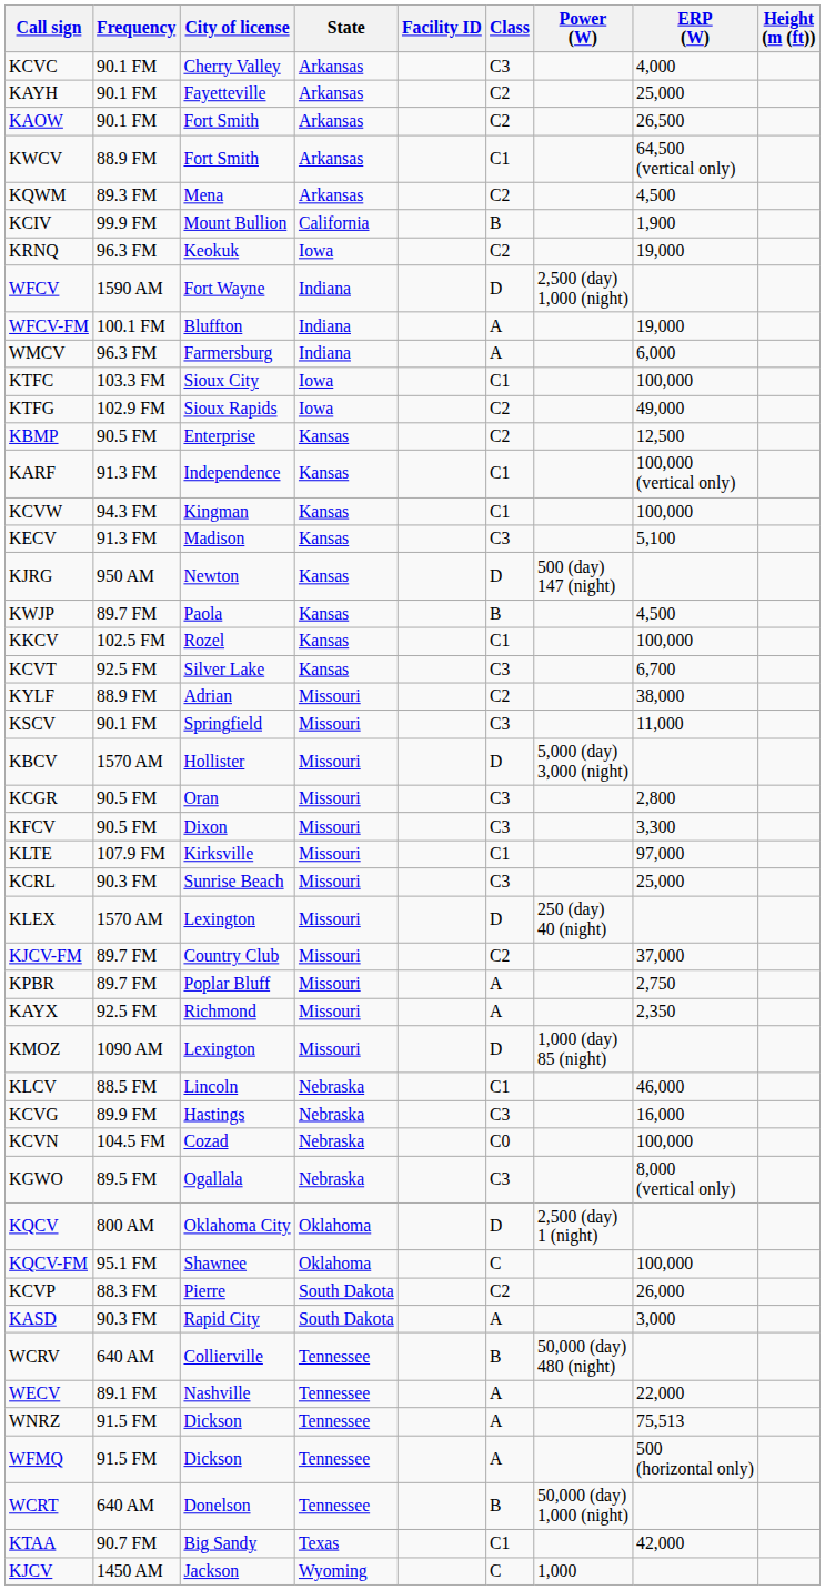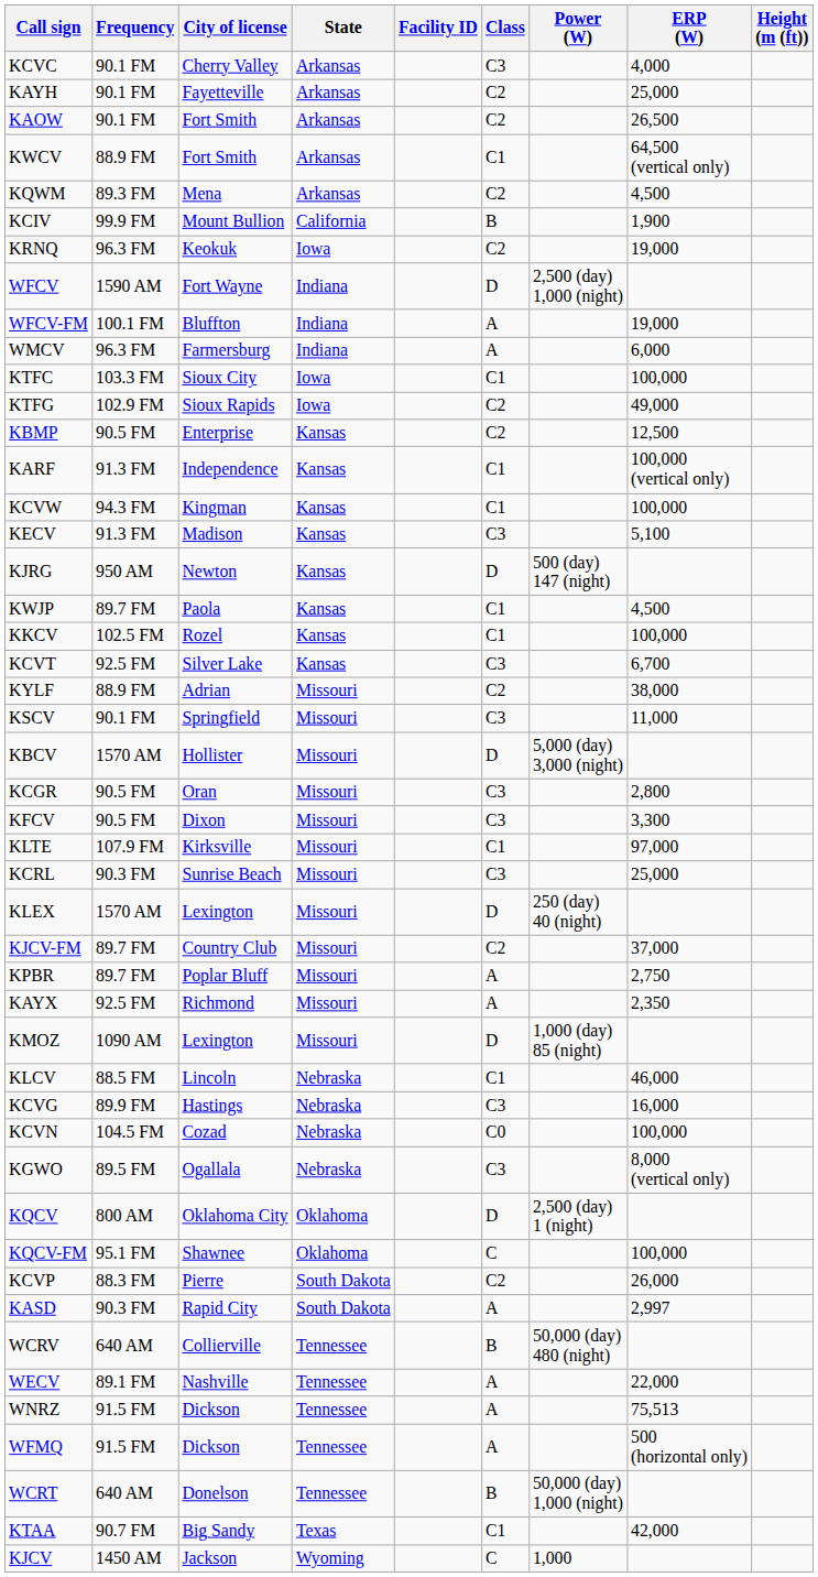 <table class="wikitable sortable">
 <tr>
 <th><a href='#'>Call sign</a></th>
 <th data-sort-type="number"><a href='#'>Frequency</a></th>
 <th><a href='#'>City of license</a></th>
 <th>State</th>
 <th data-sort-type="number"><a href='#'>Facility ID</a></th>
 <th><a href='#'>Class</a></th>
 <th data-sort-type="number"><a href='#'>Power</a><br>(<a href='#'>W</a>)</th>
 <th data-sort-type="number"><a href='#'>ERP</a><br>(<a href='#'>W</a>)</th>
 <th data-sort-type="number"><a href='#'>Height</a><br>(<a href='#'>m</a> (<a href='#'>ft</a>))</th>
 </tr>
 <tr>
 <td>KCVC</td>
 <td>90.1 FM</td>
 <td><a href='#'>Cherry Valley</a></td>
 <td><a href='#'>Arkansas</a></td>
 <td></td>
 <td>C3</td>
 <td></td>
 <td>4,000</td>
 <td></td>
 </tr>
 <tr>
 <td>KAYH</td>
 <td>90.1 FM</td>
 <td><a href='#'>Fayetteville</a></td>
 <td><a href='#'>Arkansas</a></td>
 <td></td>
 <td>C2</td>
 <td></td>
 <td>25,000</td>
 <td></td>
 </tr>
 <tr>
 <td><a href='#'>KAOW</a></td>
 <td>90.1 FM</td>
 <td><a href='#'>Fort Smith</a></td>
 <td><a href='#'>Arkansas</a></td>
 <td></td>
 <td>C2</td>
 <td></td>
 <td>26,500</td>
 <td></td>
 </tr>
 <tr>
 <td>KWCV</td>
 <td>88.9 FM</td>
 <td><a href='#'>Fort Smith</a></td>
 <td><a href='#'>Arkansas</a></td>
 <td></td>
 <td>C1</td>
 <td></td>
 <td>64,500 <br> (vertical only)</td>
 <td></td>
 </tr>
 <tr>
 <td>KQWM</td>
 <td>89.3 FM</td>
 <td><a href='#'>Mena</a></td>
 <td><a href='#'>Arkansas</a></td>
 <td></td>
 <td>C2</td>
 <td></td>
 <td>4,500</td>
 <td></td>
 </tr>
 <tr>
 <td>KCIV</td>
 <td>99.9 FM</td>
 <td><a href='#'>Mount Bullion</a></td>
 <td><a href='#'>California</a></td>
 <td></td>
 <td>B</td>
 <td></td>
 <td>1,900</td>
 <td></td>
 </tr>
 <tr>
 <td>KRNQ</td>
 <td>96.3 FM</td>
 <td><a href='#'>Keokuk</a></td>
 <td><a href='#'>Iowa</a></td>
 <td></td>
 <td>C2</td>
 <td></td>
 <td>19,000</td>
 <td></td>
 </tr>
 <tr>
 <td><a href='#'>WFCV</a></td>
 <td>1590 AM</td>
 <td><a href='#'>Fort Wayne</a></td>
 <td><a href='#'>Indiana</a></td>
 <td></td>
 <td>D</td>
 <td>2,500 (day) <br> 1,000 (night)</td>
 <td></td>
 <td></td>
 </tr>
 <tr>
 <td><a href='#'>WFCV-FM</a></td>
 <td>100.1 FM</td>
 <td><a href='#'>Bluffton</a></td>
 <td><a href='#'>Indiana</a></td>
 <td></td>
 <td>A</td>
 <td></td>
 <td>19,000</td>
 <td></td>
 </tr>
 <tr>
 <td>WMCV</td>
 <td>96.3 FM</td>
 <td><a href='#'>Farmersburg</a></td>
 <td><a href='#'>Indiana</a></td>
 <td></td>
 <td>A</td>
 <td></td>
 <td>6,000</td>
 <td></td>
 </tr>
 <tr>
 <td>KTFC</td>
 <td>103.3 FM</td>
 <td><a href='#'>Sioux City</a></td>
 <td><a href='#'>Iowa</a></td>
 <td></td>
 <td>C1</td>
 <td></td>
 <td>100,000</td>
 <td></td>
 </tr>
 <tr>
 <td>KTFG</td>
 <td>102.9 FM</td>
 <td><a href='#'>Sioux Rapids</a></td>
 <td><a href='#'>Iowa</a></td>
 <td></td>
 <td>C2</td>
 <td></td>
 <td>49,000</td>
 <td></td>
 </tr>
 <tr>
 <td><a href='#'>KBMP</a></td>
 <td>90.5 FM</td>
 <td><a href='#'>Enterprise</a></td>
 <td><a href='#'>Kansas</a></td>
 <td></td>
 <td>C2</td>
 <td></td>
 <td>12,500</td>
 <td></td>
 </tr>
 <tr>
 <td>KARF</td>
 <td>91.3 FM</td>
 <td><a href='#'>Independence</a></td>
 <td><a href='#'>Kansas</a></td>
 <td></td>
 <td>C1</td>
 <td></td>
 <td>100,000 <br> (vertical only)</td>
 <td></td>
 </tr>
 <tr>
 <td>KCVW</td>
 <td>94.3 FM</td>
 <td><a href='#'>Kingman</a></td>
 <td><a href='#'>Kansas</a></td>
 <td></td>
 <td>C1</td>
 <td></td>
 <td>100,000</td>
 <td></td>
 </tr>
 <tr>
 <td>KECV</td>
 <td>91.3 FM</td>
 <td><a href='#'>Madison</a></td>
 <td><a href='#'>Kansas</a></td>
 <td></td>
 <td>C3</td>
 <td></td>
 <td>5,100</td>
 <td></td>
 </tr>
 <tr>
 <td>KJRG</td>
 <td>950 AM</td>
 <td><a href='#'>Newton</a></td>
 <td><a href='#'>Kansas</a></td>
 <td></td>
 <td>D</td>
 <td>500 (day) <br> 147 (night)</td>
 <td></td>
 <td></td>
 </tr>
 <tr>
 <td>KWJP</td>
 <td>89.7 FM</td>
 <td><a href='#'>Paola</a></td>
 <td><a href='#'>Kansas</a></td>
 <td></td>
-<td>B</td>
+<td>C1</td>
 <td></td>
 <td>4,500</td>
 <td></td>
 </tr>
 <tr>
 <td>KKCV</td>
 <td>102.5 FM</td>
 <td><a href='#'>Rozel</a></td>
 <td><a href='#'>Kansas</a></td>
 <td></td>
 <td>C1</td>
 <td></td>
 <td>100,000</td>
 <td></td>
 </tr>
 <tr>
 <td>KCVT</td>
 <td>92.5 FM</td>
 <td><a href='#'>Silver Lake</a></td>
 <td><a href='#'>Kansas</a></td>
 <td></td>
 <td>C3</td>
 <td></td>
 <td>6,700</td>
 <td></td>
 </tr>
 <tr>
 <td>KYLF</td>
 <td>88.9 FM</td>
 <td><a href='#'>Adrian</a></td>
 <td><a href='#'>Missouri</a></td>
 <td></td>
 <td>C2</td>
 <td></td>
 <td>38,000</td>
 <td></td>
 </tr>
 <tr>
 <td>KSCV</td>
 <td>90.1 FM</td>
 <td><a href='#'>Springfield</a></td>
 <td><a href='#'>Missouri</a></td>
 <td></td>
 <td>C3</td>
 <td></td>
 <td>11,000</td>
 <td></td>
 </tr>
 <tr>
 <td>KBCV</td>
 <td>1570 AM</td>
 <td><a href='#'>Hollister</a></td>
 <td><a href='#'>Missouri</a></td>
 <td></td>
 <td>D</td>
 <td>5,000 (day) <br> 3,000 (night)</td>
 <td></td>
 <td></td>
 </tr>
 <tr>
 <td>KCGR</td>
 <td>90.5 FM</td>
 <td><a href='#'>Oran</a></td>
 <td><a href='#'>Missouri</a></td>
 <td></td>
 <td>C3</td>
 <td></td>
 <td>2,800</td>
 <td></td>
 </tr>
 <tr>
 <td>KFCV</td>
 <td>90.5 FM</td>
 <td><a href='#'>Dixon</a></td>
 <td><a href='#'>Missouri</a></td>
 <td></td>
 <td>C3</td>
 <td></td>
 <td>3,300</td>
 <td></td>
 </tr>
 <tr>
 <td>KLTE</td>
 <td>107.9 FM</td>
 <td><a href='#'>Kirksville</a></td>
 <td><a href='#'>Missouri</a></td>
 <td></td>
 <td>C1</td>
 <td></td>
 <td>97,000</td>
 <td></td>
 </tr>
 <tr>
 <td>KCRL</td>
 <td>90.3 FM</td>
 <td><a href='#'>Sunrise Beach</a></td>
 <td><a href='#'>Missouri</a></td>
 <td></td>
 <td>C3</td>
 <td></td>
 <td>25,000</td>
 <td></td>
 </tr>
 <tr>
 <td>KLEX</td>
 <td>1570 AM</td>
 <td><a href='#'>Lexington</a></td>
 <td><a href='#'>Missouri</a></td>
 <td></td>
 <td>D</td>
 <td>250 (day) <br> 40 (night)</td>
 <td></td>
 <td></td>
 </tr>
 <tr>
 <td><a href='#'>KJCV-FM</a></td>
 <td>89.7 FM</td>
 <td><a href='#'>Country Club</a></td>
 <td><a href='#'>Missouri</a></td>
 <td></td>
 <td>C2</td>
 <td></td>
 <td>37,000</td>
 <td></td>
 </tr>
 <tr>
 <td>KPBR</td>
 <td>89.7 FM</td>
 <td><a href='#'>Poplar Bluff</a></td>
 <td><a href='#'>Missouri</a></td>
 <td></td>
 <td>A</td>
 <td></td>
 <td>2,750</td>
 <td></td>
 </tr>
 <tr>
 <td>KAYX</td>
 <td>92.5 FM</td>
 <td><a href='#'>Richmond</a></td>
 <td><a href='#'>Missouri</a></td>
 <td></td>
 <td>A</td>
 <td></td>
 <td>2,350</td>
 <td></td>
 </tr>
 <tr>
 <td>KMOZ</td>
 <td>1090 AM</td>
 <td><a href='#'>Lexington</a></td>
 <td><a href='#'>Missouri</a></td>
 <td></td>
 <td>D</td>
 <td>1,000 (day) <br> 85 (night)</td>
 <td></td>
 <td></td>
 </tr>
 <tr>
 <td>KLCV</td>
 <td>88.5 FM</td>
 <td><a href='#'>Lincoln</a></td>
 <td><a href='#'>Nebraska</a></td>
 <td></td>
 <td>C1</td>
 <td></td>
 <td>46,000</td>
 <td></td>
 </tr>
 <tr>
 <td>KCVG</td>
 <td>89.9 FM</td>
 <td><a href='#'>Hastings</a></td>
 <td><a href='#'>Nebraska</a></td>
 <td></td>
 <td>C3</td>
 <td></td>
 <td>16,000</td>
 <td></td>
 </tr>
 <tr>
 <td>KCVN</td>
 <td>104.5 FM</td>
 <td><a href='#'>Cozad</a></td>
 <td><a href='#'>Nebraska</a></td>
 <td></td>
 <td>C0</td>
 <td></td>
 <td>100,000</td>
 <td></td>
 </tr>
 <tr>
 <td>KGWO</td>
 <td>89.5 FM</td>
 <td><a href='#'>Ogallala</a></td>
 <td><a href='#'>Nebraska</a></td>
 <td></td>
 <td>C3</td>
 <td></td>
 <td>8,000 <br> (vertical only)</td>
 <td></td>
 </tr>
 <tr>
 <td><a href='#'>KQCV</a></td>
 <td>800 AM</td>
 <td><a href='#'>Oklahoma City</a></td>
 <td><a href='#'>Oklahoma</a></td>
 <td></td>
 <td>D</td>
 <td>2,500 (day) <br> 1 (night)</td>
 <td></td>
 <td></td>
 </tr>
 <tr>
 <td><a href='#'>KQCV-FM</a></td>
 <td>95.1 FM</td>
 <td><a href='#'>Shawnee</a></td>
 <td><a href='#'>Oklahoma</a></td>
 <td></td>
 <td>C</td>
 <td></td>
 <td>100,000</td>
 <td></td>
 </tr>
 <tr>
 <td>KCVP</td>
 <td>88.3 FM</td>
 <td><a href='#'>Pierre</a></td>
 <td><a href='#'>South Dakota</a></td>
 <td></td>
 <td>C2</td>
 <td></td>
 <td>26,000</td>
 <td></td>
 </tr>
 <tr>
 <td><a href='#'>KASD</a></td>
 <td>90.3 FM</td>
 <td><a href='#'>Rapid City</a></td>
 <td><a href='#'>South Dakota</a></td>
 <td></td>
 <td>A</td>
 <td></td>
-<td>3,000</td>
+<td>2,997</td>
 <td></td>
 </tr>
 <tr>
 <td>WCRV</td>
 <td>640 AM</td>
 <td><a href='#'>Collierville</a></td>
 <td><a href='#'>Tennessee</a></td>
 <td></td>
 <td>B</td>
 <td>50,000 (day) <br> 480 (night)</td>
 <td></td>
 <td></td>
 </tr>
 <tr>
 <td><a href='#'>WECV</a></td>
 <td>89.1 FM</td>
 <td><a href='#'>Nashville</a></td>
 <td><a href='#'>Tennessee</a></td>
 <td></td>
 <td>A</td>
 <td></td>
 <td>22,000</td>
 <td></td>
 </tr>
 <tr>
 <td>WNRZ</td>
 <td>91.5 FM</td>
 <td><a href='#'>Dickson</a></td>
 <td><a href='#'>Tennessee</a></td>
 <td></td>
 <td>A</td>
 <td></td>
 <td>75,513</td>
 <td></td>
 </tr>
 <tr>
 <td><a href='#'>WFMQ</a></td>
 <td>91.5 FM</td>
 <td><a href='#'>Dickson</a></td>
 <td><a href='#'>Tennessee</a></td>
 <td></td>
 <td>A</td>
 <td></td>
 <td>500 <br> (horizontal only)</td>
 <td></td>
 </tr>
 <tr>
 <td><a href='#'>WCRT</a></td>
 <td>640 AM</td>
 <td><a href='#'>Donelson</a></td>
 <td><a href='#'>Tennessee</a></td>
 <td></td>
 <td>B</td>
 <td>50,000 (day) <br> 1,000 (night)</td>
 <td></td>
 <td></td>
 </tr>
 <tr>
 <td><a href='#'>KTAA</a></td>
 <td>90.7 FM</td>
 <td><a href='#'>Big Sandy</a></td>
 <td><a href='#'>Texas</a></td>
 <td></td>
 <td>C1</td>
 <td></td>
 <td>42,000</td>
 <td></td>
 </tr>
 <tr>
 <td><a href='#'>KJCV</a></td>
 <td>1450 AM</td>
 <td><a href='#'>Jackson</a></td>
 <td><a href='#'>Wyoming</a></td>
 <td></td>
 <td>C</td>
 <td>1,000</td>
 <td></td>
 <td></td>
 </tr>
 </table>
